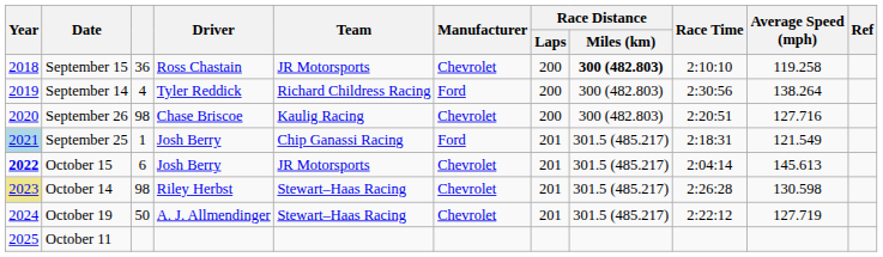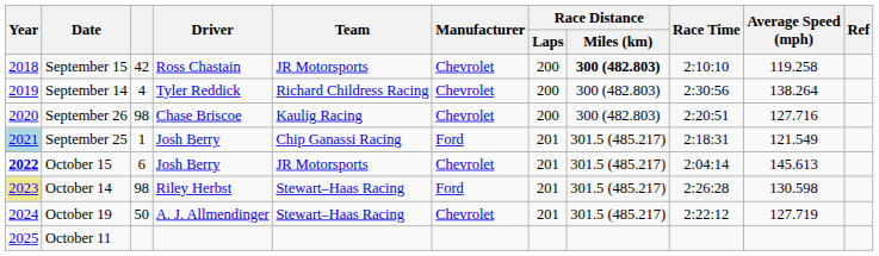 <table class="wikitable" style="font-size: 95%;">
 <tr>
 <th rowspan="2">Year</th>
 <th rowspan="2">Date</th>
 <th rowspan="2"></th>
 <th rowspan="2">Driver</th>
 <th rowspan="2">Team</th>
 <th rowspan="2">Manufacturer</th>
 <th colspan="2">Race Distance</th>
 <th rowspan="2">Race Time</th>
 <th rowspan="2">Average Speed<br>(mph)</th>
 <th rowspan="2">Ref</th>
 </tr>
 <tr>
 <th>Laps</th>
 <th>Miles (km)</th>
 </tr>
 <tr>
 <td><a href='#'>2018</a></td>
 <td>September 15</td>
-<td style="text-align:center;">36</td>
+<td style="text-align:center;">42</td>
 <td><a href='#'>Ross Chastain</a></td>
 <td><a href='#'>JR Motorsports</a></td>
 <td><a href='#'>Chevrolet</a></td>
 <td style="text-align:center;">200</td>
 <td style="text-align:center;"><strong>300 (482.803)</strong></td>
 <td align="center">2:10:10</td>
 <td style="text-align:center;">119.258</td>
 <td align="center"></td>
 </tr>
 <tr>
 <td><a href='#'>2019</a></td>
 <td>September 14</td>
 <td align="center">4</td>
 <td><a href='#'>Tyler Reddick</a></td>
 <td><a href='#'>Richard Childress Racing</a></td>
-<td><a href='#'>Ford</a></td>
+<td><a href='#'>Chevrolet</a></td>
 <td align="center">200</td>
 <td align="center">300 (482.803)</td>
 <td style="text-align:center;">2:30:56</td>
 <td align="center">138.264</td>
 <td align="center"></td>
 </tr>
 <tr>
 <td><a href='#'>2020</a></td>
 <td>September 26</td>
 <td align="center">98</td>
 <td><a href='#'>Chase Briscoe</a></td>
 <td><a href='#'>Kaulig Racing</a></td>
 <td><a href='#'>Chevrolet</a></td>
 <td align="center">200</td>
 <td align="center">300 (482.803)</td>
 <td align="center">2:20:51</td>
 <td align="center">127.716</td>
 <td align="center"></td>
 </tr>
 <tr>
 <td style="background: lightblue;"><a href='#'>2021</a></td>
 <td>September 25</td>
 <td align="center">1</td>
 <td><a href='#'>Josh Berry</a></td>
 <td><a href='#'>Chip Ganassi Racing</a></td>
 <td><a href='#'>Ford</a></td>
 <td align="center">201</td>
 <td align="center">301.5 (485.217)</td>
 <td align="center">2:18:31</td>
 <td align="center">121.549</td>
 <td align="center"></td>
 </tr>
 <tr>
 <td><strong><a href='#'>2022</a></strong></td>
 <td>October 15</td>
 <td align="center">6</td>
 <td><a href='#'>Josh Berry</a></td>
 <td><a href='#'>JR Motorsports</a></td>
 <td><a href='#'>Chevrolet</a></td>
 <td align="center">201</td>
 <td align="center">301.5 (485.217)</td>
 <td align="center">2:04:14</td>
 <td align="center">145.613</td>
 <td align="center"></td>
 </tr>
 <tr>
 <td style="background: khaki;"><a href='#'>2023</a></td>
 <td>October 14</td>
 <td align="center">98</td>
 <td><a href='#'>Riley Herbst</a></td>
 <td><a href='#'>Stewart–Haas Racing</a></td>
-<td><a href='#'>Chevrolet</a></td>
+<td><a href='#'>Ford</a></td>
 <td align="center">201</td>
 <td align="center">301.5 (485.217)</td>
 <td align="center">2:26:28</td>
 <td align="center">130.598</td>
 <td align="center"></td>
 </tr>
 <tr>
 <td><a href='#'>2024</a></td>
 <td>October 19</td>
 <td align="center">50</td>
 <td><a href='#'>A. J. Allmendinger</a></td>
 <td><a href='#'>Stewart–Haas Racing</a></td>
 <td><a href='#'>Chevrolet</a></td>
 <td align="center">201</td>
 <td align="center">301.5 (485.217)</td>
 <td align="center">2:22:12</td>
 <td align="center">127.719</td>
 <td align="center"></td>
 </tr>
 <tr>
 <td><a href='#'>2025</a></td>
 <td>October 11</td>
 <td align="center"></td>
 <td></td>
 <td></td>
 <td></td>
 <td align="center"></td>
 <td align="center"></td>
 <td align="center"></td>
 <td align="center"></td>
 <td align="center"></td>
 </tr>
 </table>
